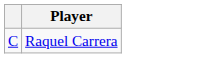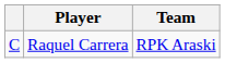 <table class="wikitable">
 <tr>
 <th style="text-align:center;"></th>
 <th style="text-align:center;">Player</th>
+<th style="text-align:center;">Team</th>
 </tr>
 <tr>
 <td style="text-align:center;"><a href='#'>C</a></td>
 <td> <a href='#'>Raquel Carrera</a></td>
+<td><a href='#'>RPK Araski</a></td>
 </tr>
 </table>
